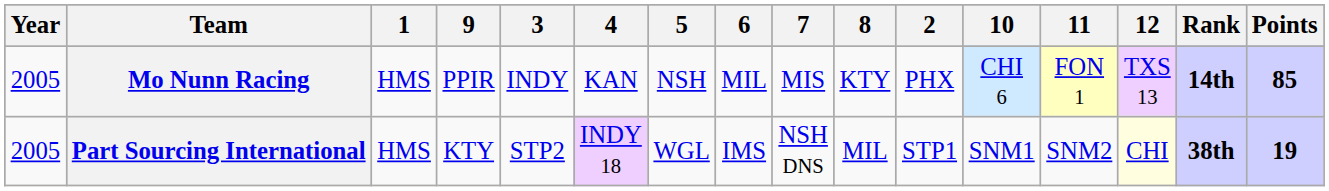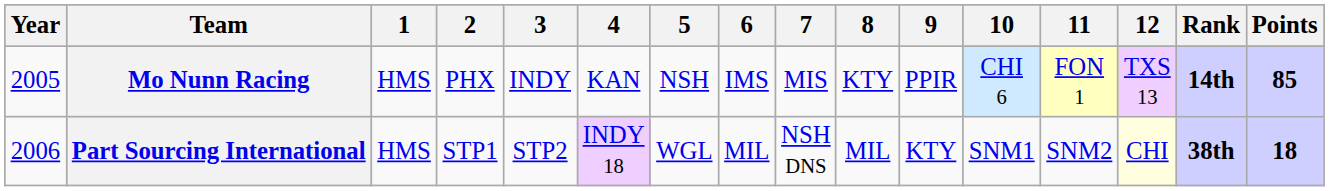 <table class="wikitable" style="text-align:center; font-size:90%">
 <tr>
 <th>Year</th>
 <th>Team</th>
 <th>1</th>
-<th>9</th>
+<th>2</th>
 <th>3</th>
 <th>4</th>
 <th>5</th>
 <th>6</th>
 <th>7</th>
 <th>8</th>
-<th>2</th>
+<th>9</th>
 <th>10</th>
 <th>11</th>
 <th>12</th>
 <th>Rank</th>
 <th>Points</th>
 </tr>
 <tr>
 <td><a href='#'>2005</a></td>
 <th><a href='#'>Mo Nunn Racing</a></th>
 <td><a href='#'>HMS</a></td>
-<td><a href='#'>PPIR</a></td>
+<td><a href='#'>PHX</a></td>
 <td><a href='#'>INDY</a></td>
 <td><a href='#'>KAN</a></td>
 <td><a href='#'>NSH</a></td>
-<td><a href='#'>MIL</a></td>
+<td><a href='#'>IMS</a></td>
 <td><a href='#'>MIS</a></td>
 <td><a href='#'>KTY</a></td>
-<td><a href='#'>PHX</a></td>
+<td><a href='#'>PPIR</a></td>
 <td style="background:#CFEAFF;"><a href='#'>CHI</a><br><small>6</small></td>
 <td style="background:#FFFFBF;"><a href='#'>FON</a><br><small>1</small></td>
 <td style="background:#EFCFFF;"><a href='#'>TXS</a><br><small>13</small></td>
 <td style="background:#CFCFFF;"><strong>14th</strong></td>
 <td style="background:#CFCFFF;"><strong>85</strong></td>
 </tr>
 <tr>
-<td><a href='#'>2005</a></td>
+<td><a href='#'>2006</a></td>
 <th><a href='#'>Part Sourcing International</a></th>
 <td><a href='#'>HMS</a></td>
-<td><a href='#'>KTY</a></td>
+<td><a href='#'>STP1</a></td>
 <td><a href='#'>STP2</a></td>
 <td style="background:#EFCFFF;"><a href='#'>INDY</a><br><small>18</small></td>
 <td><a href='#'>WGL</a></td>
-<td><a href='#'>IMS</a></td>
+<td><a href='#'>MIL</a></td>
 <td><a href='#'>NSH</a><br><small>DNS</small></td>
 <td><a href='#'>MIL</a></td>
-<td><a href='#'>STP1</a></td>
+<td><a href='#'>KTY</a></td>
 <td><a href='#'>SNM1</a></td>
 <td><a href='#'>SNM2</a></td>
 <td style="background: lightyellow;"><a href='#'>CHI</a></td>
 <td style="background:#CFCFFF;"><strong>38th</strong></td>
-<td style="background:#CFCFFF;"><strong>19</strong></td>
+<td style="background:#CFCFFF;"><strong>18</strong></td>
 </tr>
 </table>
